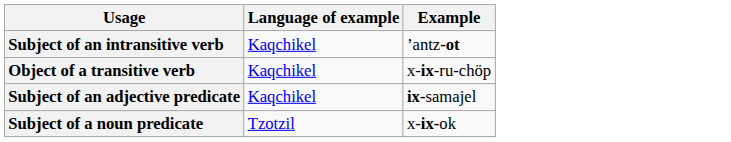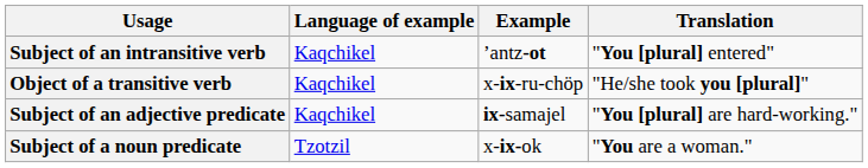 <table class="wikitable">
 <tr>
 <th>Usage</th>
 <th>Language of example</th>
 <th>Example</th>
+<th>Translation</th>
 </tr>
 <tr>
 <th style="text-align:left;">Subject of an intransitive verb</th>
 <td><a href='#'>Kaqchikel</a></td>
 <td>ʼantz<strong>-ot</strong></td>
+<td>"<strong>You [plural]</strong> entered"</td>
 </tr>
 <tr>
 <th style="text-align:left;">Object of a transitive verb</th>
 <td><a href='#'>Kaqchikel</a></td>
 <td>x-<strong>ix</strong>-ru-chöp</td>
+<td>"He/she took <strong>you [plural]</strong>"</td>
 </tr>
 <tr>
 <th style="text-align:left;">Subject of an adjective predicate</th>
 <td><a href='#'>Kaqchikel</a></td>
 <td><strong>ix-</strong>samajel</td>
+<td>"<strong>You [plural]</strong> are hard-working."</td>
 </tr>
 <tr>
 <th style="text-align:left;">Subject of a noun predicate</th>
 <td><a href='#'>Tzotzil</a></td>
 <td>x-<strong>ix-</strong>ok</td>
+<td>"<strong>You</strong> are a woman."</td>
 </tr>
 </table>
